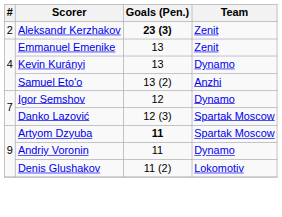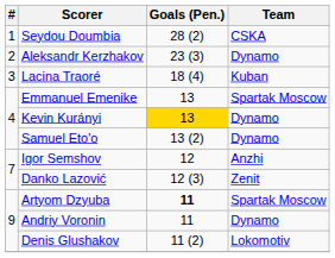 <table class="wikitable">
 <tr>
 <th>#</th>
 <th>Scorer</th>
 <th>Goals (Pen.)</th>
 <th>Team</th>
 </tr>
 <tr>
+<td rowspan="1">1</td>
+<td> <a href='#'>Seydou Doumbia</a></td>
+<td align=center>28 (2)</td>
+<td><a href='#'>CSKA</a></td>
+</tr>
+<tr>
 <td rowspan="1">2</td>
 <td> <a href='#'>Aleksandr Kerzhakov</a></td>
-<td align=center><strong>23 (3)</strong></td>
-<td><a href='#'>Zenit</a></td>
+<td align=center>23 (3)</td>
+<td><a href='#'>Dynamo</a></td>
+</tr>
+<tr>
+<td rowspan="1">3</td>
+<td> <a href='#'>Lacina Traoré</a></td>
+<td align=center>18 (4)</td>
+<td><a href='#'>Kuban</a></td>
 </tr>
 <tr>
 <td rowspan="3">4</td>
 <td> <a href='#'>Emmanuel Emenike</a></td>
 <td align=center>13</td>
-<td><a href='#'>Zenit</a></td>
+<td><a href='#'>Spartak Moscow</a></td>
 </tr>
 <tr>
 <td> <a href='#'>Kevin Kurányi</a></td>
-<td align=center>13</td>
+<td align=center style="background: gold;">13</td>
 <td><a href='#'>Dynamo</a></td>
 </tr>
 <tr>
 <td> <a href='#'>Samuel Eto'o</a></td>
 <td align=center>13 (2)</td>
-<td><a href='#'>Anzhi</a></td>
+<td><a href='#'>Dynamo</a></td>
 </tr>
 <tr>
 <td rowspan="2">7</td>
 <td> <a href='#'>Igor Semshov</a></td>
 <td align=center>12</td>
-<td><a href='#'>Dynamo</a></td>
+<td><a href='#'>Anzhi</a></td>
 </tr>
 <tr>
 <td> <a href='#'>Danko Lazović</a></td>
 <td align=center>12 (3)</td>
-<td><a href='#'>Spartak Moscow</a></td>
+<td><a href='#'>Zenit</a></td>
 </tr>
 <tr>
 <td rowspan="3">9</td>
 <td> <a href='#'>Artyom Dzyuba</a></td>
 <td align=center><strong>11</strong></td>
 <td><a href='#'>Spartak Moscow</a></td>
 </tr>
 <tr>
 <td> <a href='#'>Andriy Voronin</a></td>
 <td align=center>11</td>
 <td><a href='#'>Dynamo</a></td>
 </tr>
 <tr>
 <td> <a href='#'>Denis Glushakov</a></td>
 <td align=center>11 (2)</td>
 <td><a href='#'>Lokomotiv</a></td>
 </tr>
 <tr>
 </tr>
 </table>
